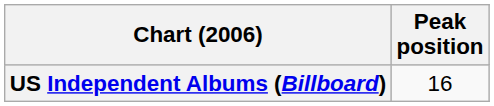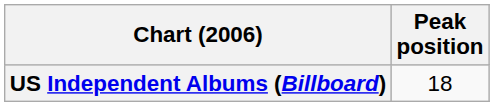 <table class="wikitable plainrowheaders">
 <tr>
 <th scope="col">Chart (2006)</th>
 <th scope="col">Peak<br>position</th>
 </tr>
 <tr>
 <th scope="row">US <a href='#'>Independent Albums</a> (<em><a href='#'>Billboard</a></em>)</th>
-<td style="text-align:center;">16</td>
+<td style="text-align:center;">18</td>
 </tr>
 </table>
